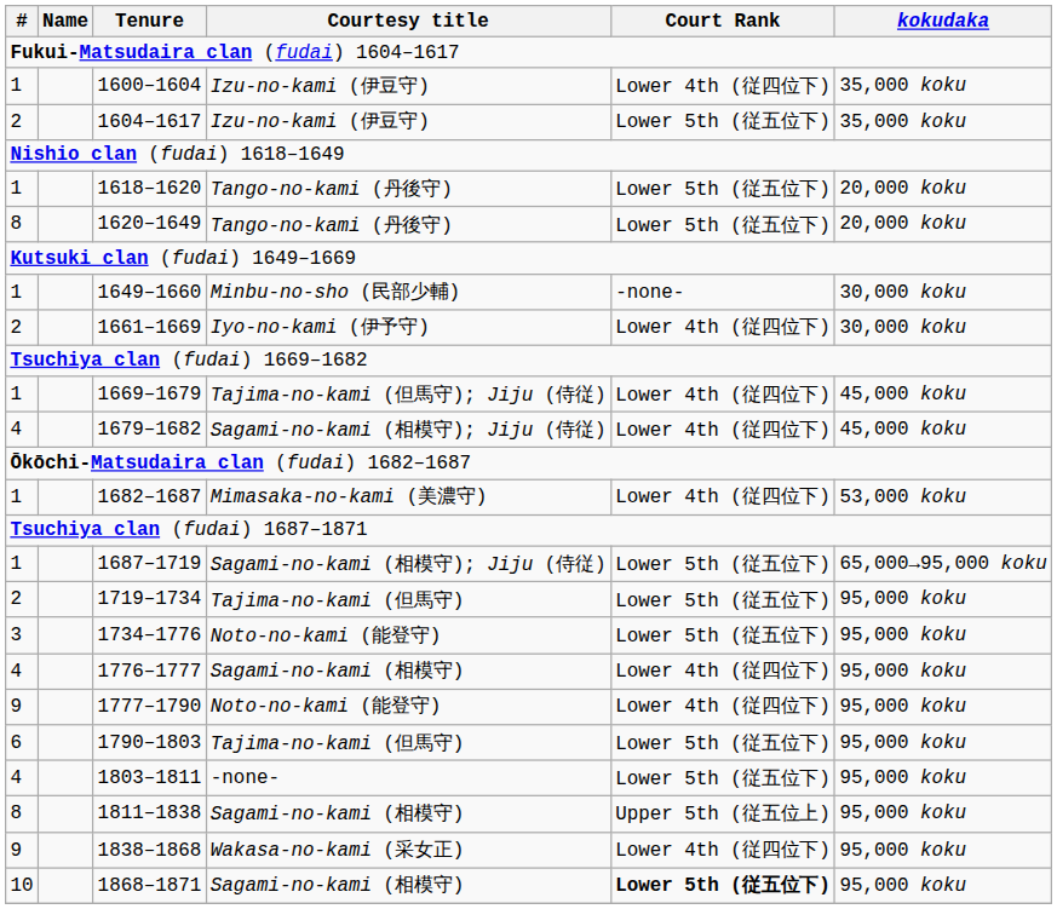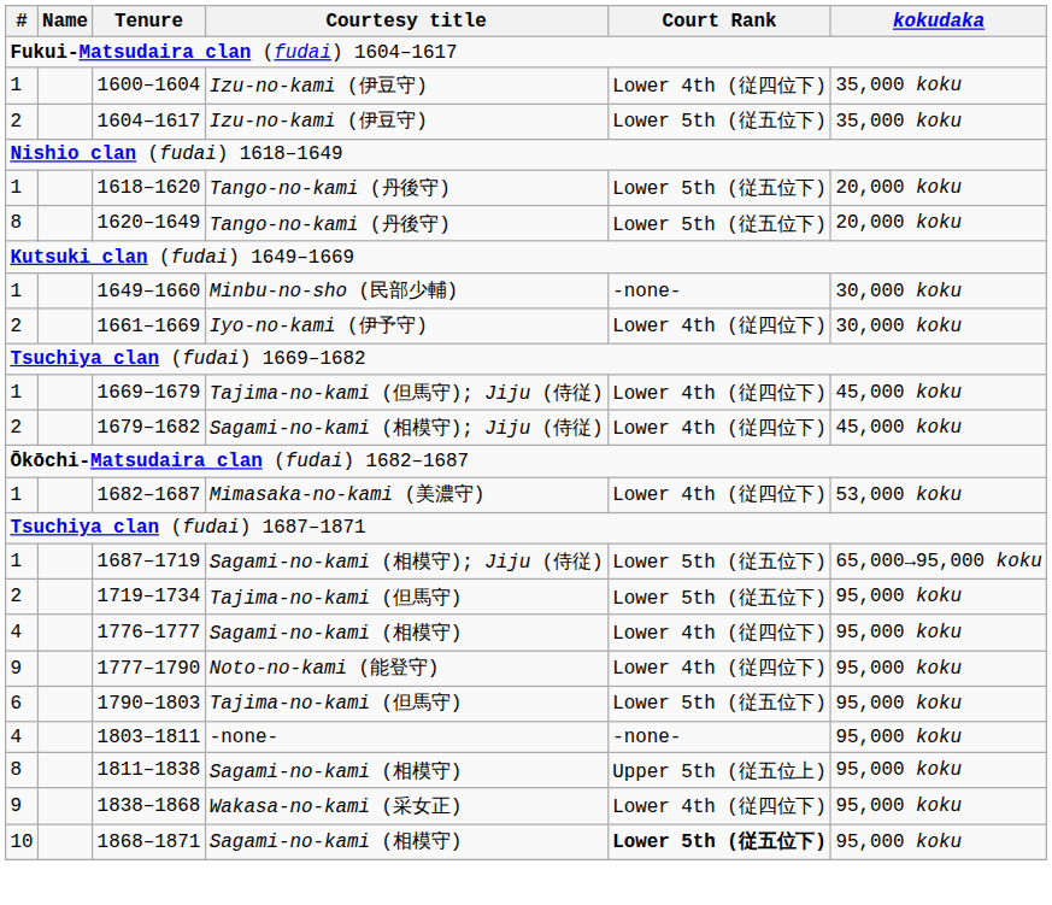 <table class=wikitable>
 <tr>
 <th>#</th>
 <th>Name</th>
 <th>Tenure</th>
 <th>Courtesy title</th>
 <th>Court Rank</th>
 <th><em><a href='#'>kokudaka</a></em></th>
 </tr>
 <tr>
 <td colspan=6> <strong>Fukui-<a href='#'>Matsudaira clan</a></strong> (<em><a href='#'>fudai</a></em>) 1604–1617</td>
 </tr>
 <tr>
 <td>1</td>
 <td></td>
 <td>1600–1604</td>
 <td><em>Izu-no-kami</em> (伊豆守)</td>
 <td>Lower 4th  (従四位下)</td>
 <td>35,000 <em>koku</em></td>
 </tr>
 <tr>
 <td>2</td>
 <td></td>
 <td>1604–1617</td>
 <td><em>Izu-no-kami</em> (伊豆守)</td>
 <td>Lower 5th  (従五位下)</td>
 <td>35,000 <em>koku</em></td>
 </tr>
 <tr>
 <td colspan=6> <strong><a href='#'>Nishio clan</a></strong> (<em>fudai</em>) 1618–1649</td>
 </tr>
 <tr>
 <td>1</td>
 <td></td>
 <td>1618–1620</td>
 <td><em>Tango-no-kami</em> (丹後守)</td>
 <td>Lower 5th  (従五位下)</td>
 <td>20,000 <em>koku</em></td>
 </tr>
 <tr>
 <td>8</td>
 <td></td>
 <td>1620–1649</td>
 <td><em>Tango-no-kami</em> (丹後守)</td>
 <td>Lower 5th  (従五位下)</td>
 <td>20,000 <em>koku</em></td>
 </tr>
 <tr>
 <td colspan=6> <strong><a href='#'>Kutsuki clan</a></strong> (<em>fudai</em>) 1649–1669</td>
 </tr>
 <tr>
 <td>1</td>
 <td></td>
 <td>1649–1660</td>
 <td><em>Minbu-no-sho</em> (民部少輔)</td>
 <td>-none-</td>
 <td>30,000 <em>koku</em></td>
 </tr>
 <tr>
 <td>2</td>
 <td></td>
 <td>1661–1669</td>
 <td><em>Iyo-no-kami</em> (伊予守)</td>
 <td>Lower 4th  (従四位下)</td>
 <td>30,000 <em>koku</em></td>
 </tr>
 <tr>
 <td colspan=6> <strong><a href='#'>Tsuchiya clan</a></strong> (<em>fudai</em>) 1669–1682</td>
 </tr>
 <tr>
 <td>1</td>
 <td></td>
 <td>1669–1679</td>
 <td><em>Tajima-no-kami</em> (但馬守); <em>Jiju</em> (侍従)</td>
 <td>Lower 4th  (従四位下)</td>
 <td>45,000 <em>koku</em></td>
 </tr>
 <tr>
-<td>4</td>
+<td>2</td>
 <td></td>
 <td>1679–1682</td>
 <td><em>Sagami-no-kami</em> (相模守); <em>Jiju</em> (侍従)</td>
 <td>Lower 4th  (従四位下)</td>
 <td>45,000 <em>koku</em></td>
 </tr>
 <tr>
 <td colspan=6> <strong>Ōkōchi-<a href='#'>Matsudaira clan</a></strong> (<em>fudai</em>) 1682–1687</td>
 </tr>
 <tr>
 <td>1</td>
 <td></td>
 <td>1682–1687</td>
 <td><em>Mimasaka-no-kami</em> (美濃守)</td>
 <td>Lower 4th  (従四位下)</td>
 <td>53,000 <em>koku</em></td>
 </tr>
 <tr>
 <td colspan=6> <strong><a href='#'>Tsuchiya clan</a></strong> (<em>fudai</em>) 1687–1871</td>
 </tr>
 <tr>
 <td>1</td>
 <td></td>
 <td>1687–1719</td>
 <td><em>Sagami-no-kami</em> (相模守); <em>Jiju</em> (侍従)</td>
 <td>Lower 5th  (従五位下)</td>
 <td>65,000→95,000 <em>koku</em></td>
 </tr>
 <tr>
 <td>2</td>
 <td></td>
 <td>1719–1734</td>
 <td><em>Tajima-no-kami</em> (但馬守)</td>
 <td>Lower 5th  (従五位下)</td>
 <td>95,000 <em>koku</em></td>
 </tr>
 <tr>
-<td>3</td>
-<td></td>
-<td>1734–1776</td>
-<td><em>Noto-no-kami</em> (能登守)</td>
-<td>Lower 5th  (従五位下)</td>
-<td>95,000 <em>koku</em></td>
-</tr>
-<tr>
 <td>4</td>
 <td></td>
 <td>1776–1777</td>
 <td><em>Sagami-no-kami</em> (相模守)</td>
 <td>Lower 4th  (従四位下)</td>
 <td>95,000 <em>koku</em></td>
 </tr>
 <tr>
 <td>9</td>
 <td></td>
 <td>1777–1790</td>
 <td><em>Noto-no-kami</em> (能登守)</td>
 <td>Lower 4th  (従四位下)</td>
 <td>95,000 <em>koku</em></td>
 </tr>
 <tr>
 <td>6</td>
 <td></td>
 <td>1790–1803</td>
 <td><em>Tajima-no-kami</em> (但馬守)</td>
 <td>Lower 5th  (従五位下)</td>
 <td>95,000 <em>koku</em></td>
 </tr>
 <tr>
 <td>4</td>
 <td></td>
 <td>1803–1811</td>
 <td>-none-</td>
-<td>Lower 5th  (従五位下)</td>
+<td>-none-</td>
 <td>95,000 <em>koku</em></td>
 </tr>
 <tr>
 <td>8</td>
 <td></td>
 <td>1811–1838</td>
 <td><em>Sagami-no-kami</em> (相模守)</td>
 <td>Upper 5th (従五位上)</td>
 <td>95,000 <em>koku</em></td>
 </tr>
 <tr>
 <td>9</td>
 <td></td>
 <td>1838–1868</td>
 <td><em>Wakasa-no-kami</em> (采女正)</td>
 <td>Lower 4th  (従四位下)</td>
 <td>95,000 <em>koku</em></td>
 </tr>
 <tr>
 <td>10</td>
 <td></td>
 <td>1868–1871</td>
 <td><em>Sagami-no-kami</em> (相模守)</td>
 <td><strong>Lower 5th  (従五位下)</strong></td>
 <td>95,000 <em>koku</em></td>
 </tr>
 <tr>
 </tr>
 </table>
